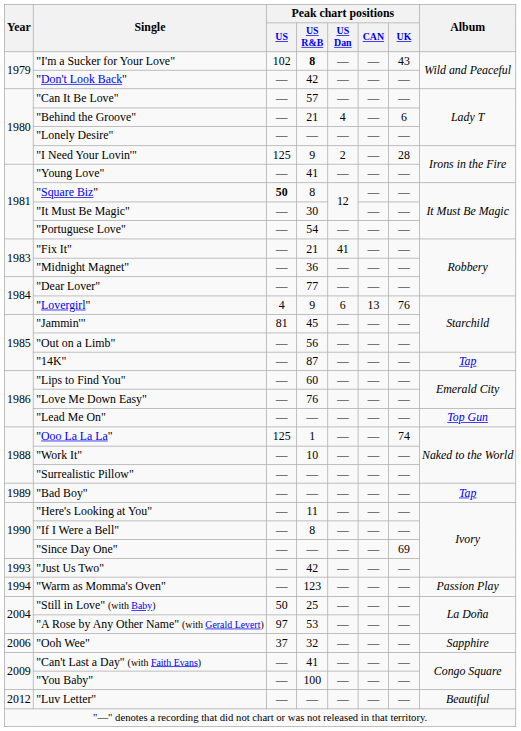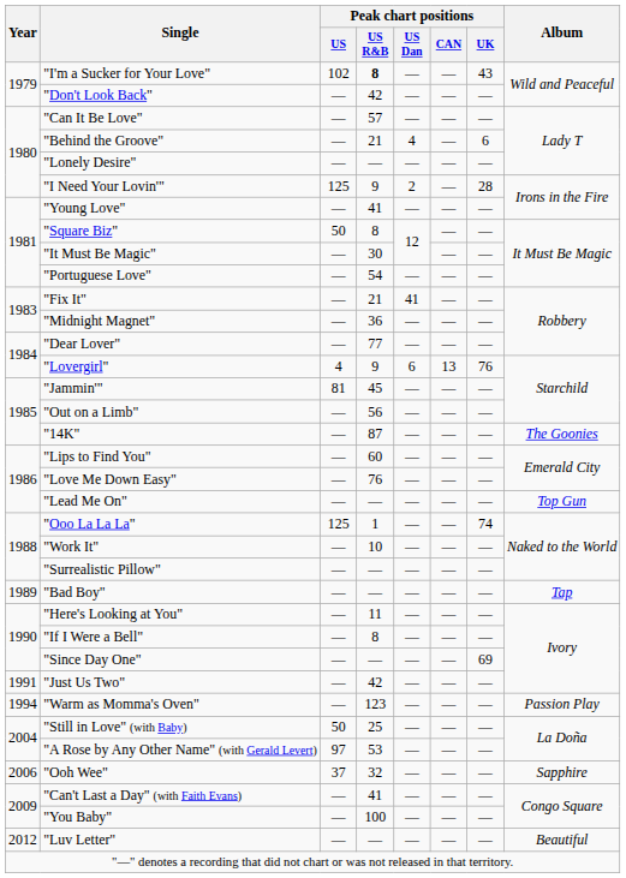 <table class="wikitable" style="text-align:center;">
 <tr>
 <th rowspan="2">Year</th>
 <th rowspan="2">Single</th>
 <th colspan="5">Peak chart positions</th>
 <th rowspan="2">Album</th>
 </tr>
 <tr style="font-size:smaller;">
 <th width="35"><a href='#'>US</a><br></th>
 <th width="35"><a href='#'>US<br>R&B</a><br></th>
 <th width="35"><a href='#'>US<br>Dan</a><br></th>
 <th width="35"><a href='#'>CAN</a><br></th>
 <th width="35"><a href='#'>UK</a><br></th>
 </tr>
 <tr>
 <td rowspan="2">1979</td>
 <td align="left">"I'm a Sucker for Your Love" </td>
 <td>102</td>
 <td><strong>8</strong></td>
 <td>—</td>
 <td>—</td>
 <td>43</td>
 <td rowspan="2"><em>Wild and Peaceful</em></td>
 </tr>
 <tr>
 <td align="left">"<a href='#'>Don't Look Back</a>"</td>
 <td>—</td>
 <td>42</td>
 <td>—</td>
 <td>—</td>
 <td>—</td>
 </tr>
 <tr>
 <td rowspan="4">1980</td>
 <td align="left">"Can It Be Love"</td>
 <td>—</td>
 <td>57</td>
 <td>—</td>
 <td>—</td>
 <td>—</td>
 <td rowspan="3"><em>Lady T</em></td>
 </tr>
 <tr>
 <td align="left">"Behind the Groove"</td>
 <td>—</td>
 <td>21</td>
 <td>4</td>
 <td>—</td>
 <td>6</td>
 </tr>
 <tr>
 <td align="left">"Lonely Desire"</td>
 <td>—</td>
 <td>—</td>
 <td>—</td>
 <td>—</td>
 <td>—</td>
 </tr>
 <tr>
 <td align="left">"I Need Your Lovin'"</td>
 <td>125</td>
 <td>9</td>
 <td>2</td>
 <td>—</td>
 <td>28</td>
 <td rowspan="2"><em>Irons in the Fire</em></td>
 </tr>
 <tr>
 <td rowspan="4">1981</td>
 <td align="left">"Young Love"</td>
 <td>—</td>
 <td>41</td>
 <td>—</td>
 <td>—</td>
 <td>—</td>
 </tr>
 <tr>
 <td align="left">"<a href='#'>Square Biz</a>"</td>
-<td><strong>50</strong></td>
+<td>50</td>
 <td>8</td>
 <td rowspan="2">12</td>
 <td>—</td>
 <td>—</td>
 <td rowspan="3"><em>It Must Be Magic</em></td>
 </tr>
 <tr>
 <td align="left">"It Must Be Magic"</td>
 <td>—</td>
 <td>30</td>
 <td>—</td>
 <td>—</td>
 </tr>
 <tr>
 <td align="left">"Portuguese Love"</td>
 <td>—</td>
 <td>54</td>
 <td>—</td>
 <td>—</td>
 <td>—</td>
 </tr>
 <tr>
 <td rowspan="2">1983</td>
 <td align="left">"Fix It"</td>
 <td>—</td>
 <td>21</td>
 <td>41</td>
 <td>—</td>
 <td>—</td>
 <td rowspan="3"><em>Robbery</em></td>
 </tr>
 <tr>
 <td align="left">"Midnight Magnet"</td>
 <td>—</td>
 <td>36</td>
 <td>—</td>
 <td>—</td>
 <td>—</td>
 </tr>
 <tr>
 <td rowspan="2">1984</td>
 <td align="left">"Dear Lover"</td>
 <td>—</td>
 <td>77</td>
 <td>—</td>
 <td>—</td>
 <td>—</td>
 </tr>
 <tr>
 <td align="left">"<a href='#'>Lovergirl</a>"</td>
 <td>4</td>
 <td>9</td>
 <td>6</td>
 <td>13</td>
 <td>76</td>
 <td rowspan="3"><em>Starchild</em></td>
 </tr>
 <tr>
 <td rowspan="3">1985</td>
 <td align="left">"Jammin'"</td>
 <td>81</td>
 <td>45</td>
 <td>—</td>
 <td>—</td>
 <td>—</td>
 </tr>
 <tr>
 <td align="left">"Out on a Limb"</td>
 <td>—</td>
 <td>56</td>
 <td>—</td>
 <td>—</td>
 <td>—</td>
 </tr>
 <tr>
 <td align="left">"14K"</td>
 <td>—</td>
 <td>87</td>
 <td>—</td>
 <td>—</td>
 <td>—</td>
-<td><em><a href='#'>Tap</a></em></td>
+<td><em><a href='#'>The Goonies</a></em></td>
 </tr>
 <tr>
 <td rowspan="3">1986</td>
 <td align="left">"Lips to Find You"</td>
 <td>—</td>
 <td>60</td>
 <td>—</td>
 <td>—</td>
 <td>—</td>
 <td rowspan="2"><em>Emerald City</em></td>
 </tr>
 <tr>
 <td align="left">"Love Me Down Easy"</td>
 <td>—</td>
 <td>76</td>
 <td>—</td>
 <td>—</td>
 <td>—</td>
 </tr>
 <tr>
 <td align="left">"Lead Me On"</td>
 <td>—</td>
 <td>—</td>
 <td>—</td>
 <td>—</td>
 <td>—</td>
 <td><em><a href='#'>Top Gun</a></em></td>
 </tr>
 <tr>
 <td rowspan="3">1988</td>
 <td align="left">"<a href='#'>Ooo La La La</a>"</td>
 <td>125</td>
 <td>1</td>
 <td>—</td>
 <td>—</td>
 <td>74</td>
 <td rowspan="3"><em>Naked to the World</em></td>
 </tr>
 <tr>
 <td align="left">"Work It"</td>
 <td>—</td>
 <td>10</td>
 <td>—</td>
 <td>—</td>
 <td>—</td>
 </tr>
 <tr>
 <td align="left">"Surrealistic Pillow"</td>
 <td>—</td>
 <td>—</td>
 <td>—</td>
 <td>—</td>
 <td>—</td>
 </tr>
 <tr>
 <td>1989</td>
 <td align="left">"Bad Boy"</td>
 <td>—</td>
 <td>—</td>
 <td>—</td>
 <td>—</td>
 <td>—</td>
 <td><em><a href='#'>Tap</a></em></td>
 </tr>
 <tr>
 <td rowspan="3">1990</td>
 <td align="left">"Here's Looking at You"</td>
 <td>—</td>
 <td>11</td>
 <td>—</td>
 <td>—</td>
 <td>—</td>
 <td rowspan="4"><em>Ivory</em></td>
 </tr>
 <tr>
 <td align="left">"If I Were a Bell"</td>
 <td>—</td>
 <td>8</td>
 <td>—</td>
 <td>—</td>
 <td>—</td>
 </tr>
 <tr>
 <td align="left">"Since Day One"</td>
 <td>—</td>
 <td>—</td>
 <td>—</td>
 <td>—</td>
 <td>69</td>
 </tr>
 <tr>
-<td>1993</td>
+<td>1991</td>
 <td align="left">"Just Us Two"</td>
 <td>—</td>
 <td>42</td>
 <td>—</td>
 <td>—</td>
 <td>—</td>
 </tr>
 <tr>
 <td>1994</td>
 <td align="left">"Warm as Momma's Oven"</td>
 <td>—</td>
 <td>123</td>
 <td>—</td>
 <td>—</td>
 <td>—</td>
 <td><em>Passion Play</em></td>
 </tr>
 <tr>
 <td rowspan="2">2004</td>
 <td align="left">"Still in Love" <small>(with <a href='#'>Baby</a>)</small></td>
 <td>50</td>
 <td>25</td>
 <td>—</td>
 <td>—</td>
 <td>—</td>
 <td rowspan="2"><em>La Doña</em></td>
 </tr>
 <tr>
 <td align="left">"A Rose by Any Other Name" <small>(with <a href='#'>Gerald Levert</a>)</small></td>
 <td>97</td>
 <td>53</td>
 <td>—</td>
 <td>—</td>
 <td>—</td>
 </tr>
 <tr>
 <td>2006</td>
 <td align="left">"Ooh Wee"</td>
 <td>37</td>
 <td>32</td>
 <td>—</td>
 <td>—</td>
 <td>—</td>
 <td><em>Sapphire</em></td>
 </tr>
 <tr>
 <td rowspan="2">2009</td>
 <td align="left">"Can't Last a Day" <small>(with <a href='#'>Faith Evans</a>)</small></td>
 <td>—</td>
 <td>41</td>
 <td>—</td>
 <td>—</td>
 <td>—</td>
 <td rowspan="2"><em>Congo Square</em></td>
 </tr>
 <tr>
 <td align="left">"You Baby"</td>
 <td>—</td>
 <td>100</td>
 <td>—</td>
 <td>—</td>
 <td>—</td>
 </tr>
 <tr>
 <td>2012</td>
 <td align="left">"Luv Letter"</td>
 <td>—</td>
 <td>—</td>
 <td>—</td>
 <td>—</td>
 <td>—</td>
 <td><em>Beautiful</em></td>
 </tr>
 <tr>
 <td colspan="15" style="font-size:90%">"—" denotes a recording that did not chart or was not released in that territory.</td>
 </tr>
 </table>
